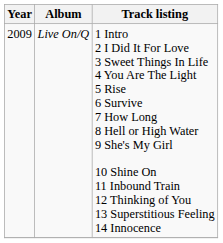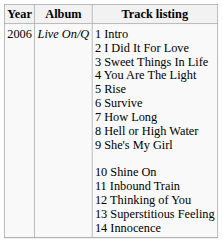 <table class="wikitable">
 <tr>
 <th align="left" valign="top">Year</th>
 <th align="left" valign="top">Album</th>
 <th align="left" valign="top">Track listing</th>
 </tr>
 <tr>
-<td align="left" valign="top">2009</td>
+<td align="left" valign="top">2006</td>
 <td align="left" valign="top"><em>Live On/Q</em></td>
 <td>1 Intro<br> 2 I Did It For Love<br> 3 Sweet Things In Life<br> 4 You Are The Light<br> 5 Rise<br> 6 Survive<br> 7 How Long<br> 8 Hell or High Water<br> 9 She's My Girl<br><br>10 Shine On <br> 11 Inbound Train <br> 12 Thinking of You <br> 13 Superstitious Feeling <br> 14 Innocence<br></td>
 </tr>
 <tr>
 </tr>
 </table>
